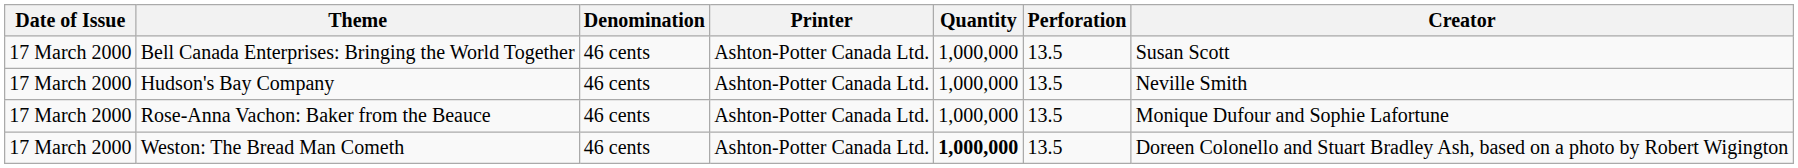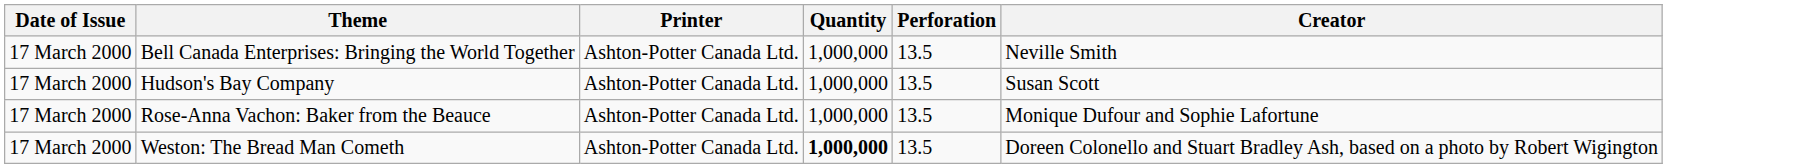 <table class="wikitable sortable">
 <tr>
 <th>Date of Issue</th>
 <th>Theme</th>
-<th>Denomination</th>
 <th>Printer</th>
 <th>Quantity</th>
 <th>Perforation</th>
 <th>Creator</th>
 </tr>
 <tr>
 <td>17 March 2000</td>
 <td>Bell Canada Enterprises: Bringing the World Together </td>
-<td>46 cents</td>
+<td>Ashton-Potter Canada Ltd.</td>
+<td>1,000,000</td>
+<td>13.5</td>
+<td>Neville Smith</td>
+</tr>
+<tr>
+<td>17 March 2000</td>
+<td>Hudson's Bay Company </td>
 <td>Ashton-Potter Canada Ltd.</td>
 <td>1,000,000</td>
 <td>13.5</td>
 <td>Susan Scott</td>
 </tr>
 <tr>
 <td>17 March 2000</td>
-<td>Hudson's Bay Company </td>
-<td>46 cents</td>
-<td>Ashton-Potter Canada Ltd.</td>
-<td>1,000,000</td>
-<td>13.5</td>
-<td>Neville Smith</td>
-</tr>
-<tr>
-<td>17 March 2000</td>
 <td>Rose-Anna Vachon: Baker from the Beauce </td>
-<td>46 cents</td>
 <td>Ashton-Potter Canada Ltd.</td>
 <td>1,000,000</td>
 <td>13.5</td>
 <td>Monique Dufour and Sophie Lafortune</td>
 </tr>
 <tr>
 <td>17 March 2000</td>
 <td>Weston: The Bread Man Cometh </td>
-<td>46 cents</td>
 <td>Ashton-Potter Canada Ltd.</td>
 <td><strong>1,000,000</strong></td>
 <td>13.5</td>
 <td>Doreen Colonello and Stuart Bradley Ash, based on a photo by  Robert Wigington</td>
 </tr>
 </table>
